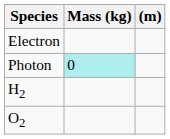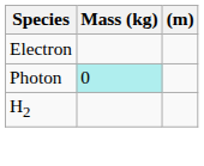 <table class="wikitable sortable">
 <tr>
 <th>Species</th>
 <th>Mass (kg)</th>
 <th> (m)</th>
 </tr>
 <tr>
 <td>Electron</td>
 <td></td>
 <td></td>
 </tr>
 <tr>
 <td>Photon</td>
 <td style="background: paleturquoise;">0</td>
 <td></td>
 </tr>
 <tr>
 <td>H<sub>2</sub></td>
 <td></td>
 <td></td>
 </tr>
-<tr>
-<td>O<sub>2</sub></td>
-<td></td>
-<td></td>
-</tr>
 </table>
